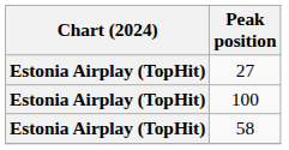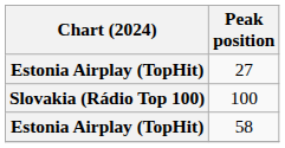 <table class="wikitable plainrowheaders" style="text-align:center">
 <tr>
 <th scope="col">Chart (2024)</th>
 <th scope="col">Peak<br>position</th>
 </tr>
 <tr>
 <th scope="row">Estonia Airplay (TopHit)</th>
 <td>27</td>
 </tr>
 <tr>
-<th scope="row">Estonia Airplay (TopHit)<br></th>
+<th scope="row">Slovakia (Rádio Top 100)</th>
 <td>100</td>
 </tr>
 <tr>
 <th scope="row">Estonia Airplay (TopHit)</th>
 <td>58</td>
 </tr>
 <tr>
 </tr>
 </table>
